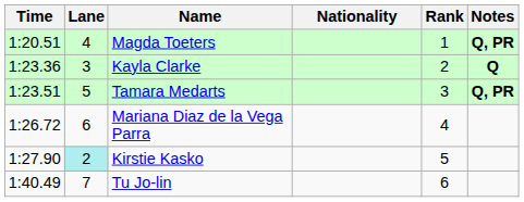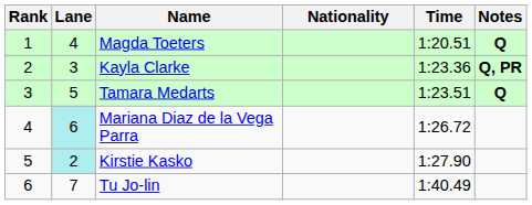 <table class="wikitable sortable" style="text-align:center">
 <tr>
-<th>Time</th>
+<th>Rank</th>
 <th>Lane</th>
 <th style="width:180px">Name</th>
 <th style="width:125px">Nationality</th>
-<th>Rank</th>
+<th>Time</th>
 <th>Notes</th>
 </tr>
 <tr style="background:#cfc;">
-<td>1:20.51</td>
+<td>1</td>
 <td>4</td>
 <td style="text-align:left;"><a href='#'>Magda Toeters</a></td>
 <td style="text-align:left;"></td>
-<td>1</td>
+<td>1:20.51</td>
+<td><strong>Q</strong></td>
+</tr>
+<tr style="background:#cfc;">
+<td>2</td>
+<td>3</td>
+<td style="text-align:left;"><a href='#'>Kayla Clarke</a></td>
+<td style="text-align:left;"></td>
+<td>1:23.36</td>
 <td><strong>Q, PR</strong></td>
 </tr>
 <tr style="background:#cfc;">
-<td>1:23.36</td>
 <td>3</td>
-<td style="text-align:left;"><a href='#'>Kayla Clarke</a></td>
-<td style="text-align:left;"></td>
-<td>2</td>
-<td><strong>Q</strong></td>
-</tr>
-<tr style="background:#cfc;">
-<td>1:23.51</td>
 <td>5</td>
 <td style="text-align:left;"><a href='#'>Tamara Medarts</a></td>
 <td style="text-align:left;"></td>
-<td>3</td>
-<td><strong>Q, PR</strong></td>
+<td>1:23.51</td>
+<td><strong>Q</strong></td>
 </tr>
 <tr>
-<td>1:26.72</td>
-<td>6</td>
+<td>4</td>
+<td style="background: paleturquoise;">6</td>
 <td style="text-align:left;"><a href='#'>Mariana Diaz de la Vega Parra</a></td>
 <td style="text-align:left;"></td>
-<td>4</td>
+<td>1:26.72</td>
 <td></td>
 </tr>
 <tr>
-<td>1:27.90</td>
+<td>5</td>
 <td style="background: paleturquoise;">2</td>
 <td style="text-align:left;"><a href='#'>Kirstie Kasko</a></td>
 <td style="text-align:left;"></td>
-<td>5</td>
+<td>1:27.90</td>
 <td></td>
 </tr>
 <tr>
-<td>1:40.49</td>
+<td>6</td>
 <td>7</td>
 <td style="text-align:left;"><a href='#'>Tu Jo-lin</a></td>
 <td style="text-align:left;"></td>
-<td>6</td>
+<td>1:40.49</td>
 <td></td>
 </tr>
 </table>
